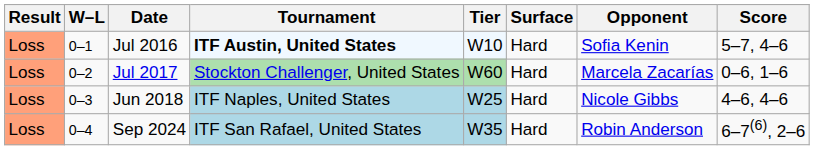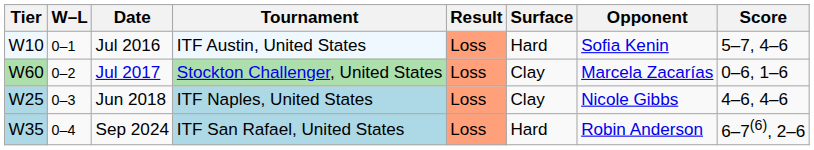 <table class="wikitable">
 <tr>
-<th>Result</th>
+<th>Tier</th>
 <th>W–L</th>
 <th>Date</th>
 <th>Tournament</th>
-<th>Tier</th>
+<th>Result</th>
 <th>Surface</th>
 <th>Opponent</th>
 <th>Score</th>
 </tr>
 <tr>
-<td bgcolor="FFA07A">Loss</td>
+<td style="background:#f0f8ff;">W10</td>
 <td><small>0–1</small></td>
 <td>Jul 2016</td>
-<td style="background:#f0f8ff;"><strong>ITF Austin, United States</strong></td>
-<td style="background:#f0f8ff;">W10</td>
+<td style="background:#f0f8ff;">ITF Austin, United States</td>
+<td bgcolor="FFA07A">Loss</td>
 <td>Hard</td>
 <td> <a href='#'>Sofia Kenin</a></td>
 <td>5–7, 4–6</td>
 </tr>
 <tr>
-<td bgcolor="FFA07A">Loss</td>
+<td style="background:#addfad;">W60</td>
 <td><small>0–2</small></td>
 <td><a href='#'>Jul 2017</a></td>
 <td style="background:#addfad;"><a href='#'>Stockton Challenger</a>, United States</td>
-<td style="background:#addfad;">W60</td>
-<td>Hard</td>
+<td bgcolor="FFA07A">Loss</td>
+<td>Clay</td>
 <td> <a href='#'>Marcela Zacarías</a></td>
 <td>0–6, 1–6</td>
 </tr>
 <tr>
-<td bgcolor="FFA07A">Loss</td>
+<td style="background:lightblue;">W25</td>
 <td><small>0–3</small></td>
 <td>Jun 2018</td>
 <td style="background:lightblue;">ITF Naples, United States</td>
-<td style="background:lightblue;">W25</td>
-<td>Hard</td>
+<td bgcolor="FFA07A">Loss</td>
+<td>Clay</td>
 <td> <a href='#'>Nicole Gibbs</a></td>
 <td>4–6, 4–6</td>
 </tr>
 <tr>
-<td bgcolor="FFA07A">Loss</td>
+<td style="background:lightblue;">W35</td>
 <td><small>0–4</small></td>
 <td>Sep 2024</td>
 <td style="background:lightblue;">ITF San Rafael, United States</td>
-<td style="background:lightblue;">W35</td>
+<td bgcolor="FFA07A">Loss</td>
 <td>Hard</td>
 <td> <a href='#'>Robin Anderson</a></td>
 <td>6–7<sup>(6)</sup>, 2–6</td>
 </tr>
 </table>
